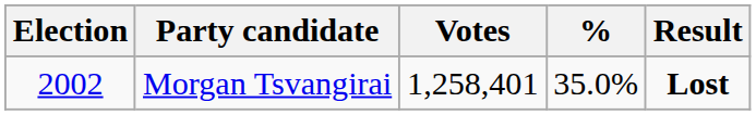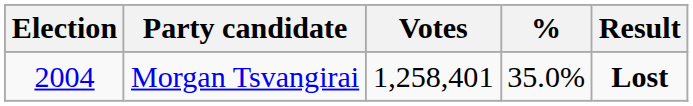 <table class="wikitable" style="text-align:center">
 <tr>
 <th>Election</th>
 <th>Party candidate</th>
 <th><strong>Votes</strong></th>
 <th><strong>%</strong></th>
 <th>Result</th>
 </tr>
 <tr>
-<td><a href='#'>2002</a></td>
+<td><a href='#'>2004</a></td>
 <td><a href='#'>Morgan Tsvangirai</a></td>
 <td>1,258,401</td>
 <td>35.0%</td>
 <td><strong>Lost</strong> </td>
 </tr>
 </table>
